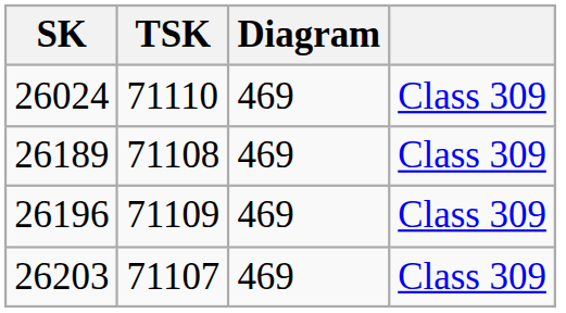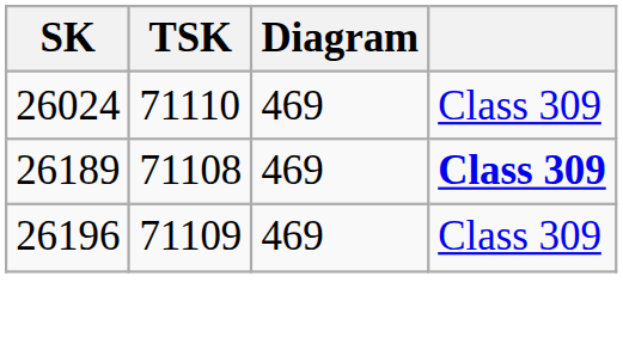 <table class="wikitable">
 <tr>
 <th>SK</th>
 <th>TSK</th>
 <th>Diagram</th>
 <th></th>
 </tr>
 <tr>
 <td>26024</td>
 <td>71110</td>
 <td>469</td>
 <td><a href='#'>Class 309</a></td>
 </tr>
 <tr>
 <td>26189</td>
 <td>71108</td>
 <td>469</td>
-<td><a href='#'>Class 309</a></td>
+<td><strong><a href='#'>Class 309</a></strong></td>
 </tr>
 <tr>
 <td>26196</td>
 <td>71109</td>
 <td>469</td>
 <td><a href='#'>Class 309</a></td>
 </tr>
-<tr>
-<td>26203</td>
-<td>71107</td>
-<td>469</td>
-<td><a href='#'>Class 309</a></td>
-</tr>
 </table>
